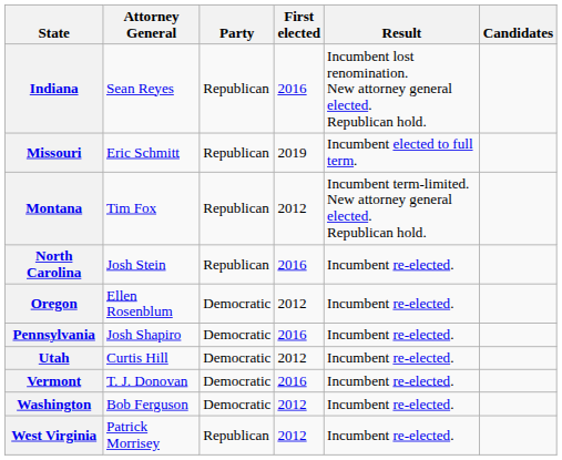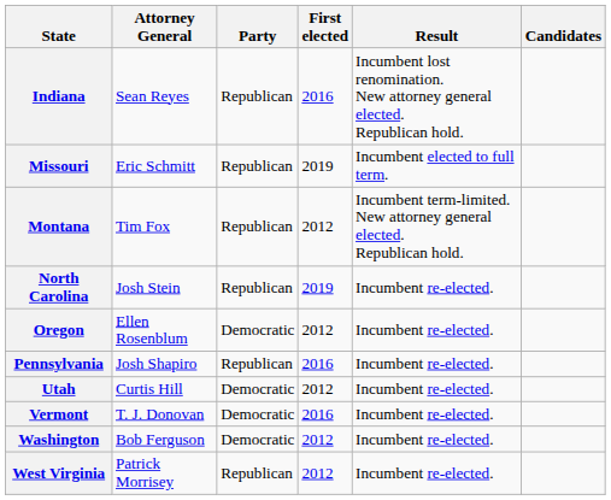 <table class="wikitable sortable">
 <tr valign=bottom>
 <th>State</th>
 <th>Attorney<br>General</th>
 <th>Party</th>
 <th>First<br>elected</th>
 <th>Result</th>
 <th>Candidates</th>
 </tr>
 <tr>
 <th><a href='#'>Indiana</a></th>
 <td><a href='#'>Sean Reyes</a></td>
 <td>Republican</td>
 <td><a href='#'>2016</a></td>
 <td>Incumbent lost renomination.<br>New attorney general <a href='#'>elected</a>.<br>Republican hold.</td>
 <td nowrap></td>
 </tr>
 <tr>
 <th><a href='#'>Missouri</a></th>
 <td><a href='#'>Eric Schmitt</a></td>
 <td>Republican</td>
 <td>2019</td>
 <td>Incumbent <a href='#'>elected to full term</a>.</td>
 <td nowrap></td>
 </tr>
 <tr>
 <th><a href='#'>Montana</a></th>
 <td><a href='#'>Tim Fox</a></td>
 <td>Republican</td>
 <td>2012</td>
 <td>Incumbent term-limited.<br>New attorney general <a href='#'>elected</a>.<br>Republican hold.</td>
 <td nowrap></td>
 </tr>
 <tr>
 <th><a href='#'>North Carolina</a></th>
 <td><a href='#'>Josh Stein</a></td>
 <td>Republican</td>
-<td><a href='#'>2016</a></td>
+<td><a href='#'>2019</a></td>
 <td>Incumbent <a href='#'>re-elected</a>.</td>
 <td nowrap></td>
 </tr>
 <tr>
 <th><a href='#'>Oregon</a></th>
 <td><a href='#'>Ellen Rosenblum</a></td>
 <td>Democratic</td>
 <td>2012</td>
 <td>Incumbent <a href='#'>re-elected</a>.</td>
 <td nowrap></td>
 </tr>
 <tr>
 <th><a href='#'>Pennsylvania</a></th>
 <td><a href='#'>Josh Shapiro</a></td>
-<td>Democratic</td>
+<td>Republican</td>
 <td><a href='#'>2016</a></td>
 <td>Incumbent <a href='#'>re-elected</a>.</td>
 <td nowrap></td>
 </tr>
 <tr>
 <th><a href='#'>Utah</a></th>
 <td><a href='#'>Curtis Hill</a></td>
 <td>Democratic</td>
 <td>2012</td>
 <td>Incumbent <a href='#'>re-elected</a>.</td>
 <td nowrap></td>
 </tr>
 <tr>
 <th><a href='#'>Vermont</a></th>
 <td><a href='#'>T. J. Donovan</a></td>
 <td>Democratic</td>
 <td><a href='#'>2016</a></td>
 <td>Incumbent <a href='#'>re-elected</a>.</td>
 <td nowrap></td>
 </tr>
 <tr>
 <th><a href='#'>Washington</a></th>
 <td><a href='#'>Bob Ferguson</a></td>
 <td>Democratic</td>
 <td><a href='#'>2012</a></td>
 <td>Incumbent <a href='#'>re-elected</a>.</td>
 <td nowrap></td>
 </tr>
 <tr>
 <th><a href='#'>West Virginia</a></th>
 <td><a href='#'>Patrick Morrisey</a></td>
 <td>Republican</td>
 <td><a href='#'>2012</a></td>
 <td>Incumbent <a href='#'>re-elected</a>.</td>
 <td nowrap></td>
 </tr>
 </table>
